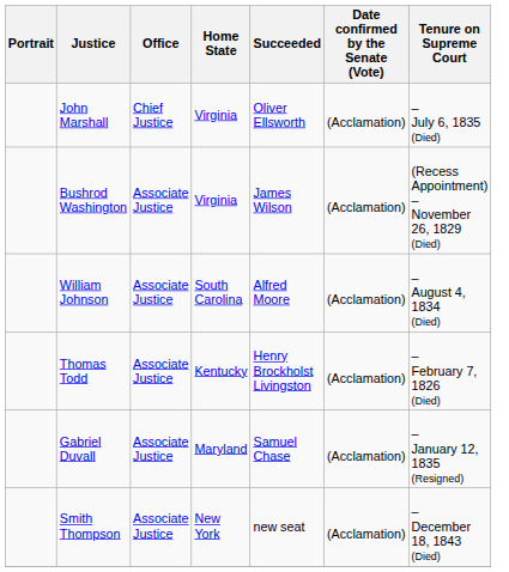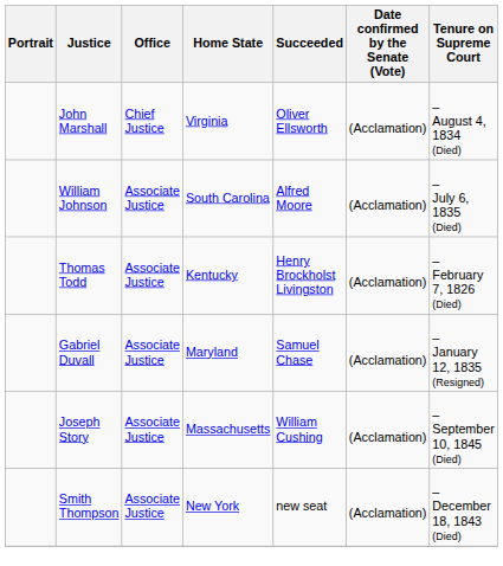 <table class="wikitable sortable">
 <tr>
 <th scope="col" style="width: 10px;">Portrait</th>
 <th scope="col" style="width: 10px;">Justice</th>
 <th scope="col" style="width: 10px;">Office</th>
 <th scope="col" style="width: 10px;">Home State</th>
 <th scope="col" style="width: 10px;">Succeeded</th>
 <th scope="col" style="width: 10px;">Date confirmed by the Senate<br>(Vote)</th>
 <th scope="col" style="width: 10px;">Tenure on Supreme Court</th>
 </tr>
 <tr>
 <td></td>
 <td><a href='#'>John Marshall</a></td>
 <td><a href='#'>Chief Justice</a></td>
 <td><a href='#'>Virginia</a></td>
 <td><a href='#'>Oliver Ellsworth</a></td>
 <td><br>(Acclamation)</td>
-<td><br>–<br>July 6, 1835<br><small>(Died)</small></td>
-</tr>
-<tr>
-<td></td>
-<td><a href='#'>Bushrod Washington</a></td>
-<td><a href='#'>Associate Justice</a></td>
-<td><a href='#'>Virginia</a></td>
-<td><a href='#'>James Wilson</a></td>
-<td><br>(Acclamation)</td>
-<td><br>(Recess Appointment)<br>–<br>November 26, 1829<br><small>(Died)</small></td>
+<td><br>–<br>August 4, 1834<br><small>(Died)</small></td>
 </tr>
 <tr>
 <td></td>
 <td><a href='#'>William Johnson</a></td>
 <td><a href='#'>Associate Justice</a></td>
 <td><a href='#'>South Carolina</a></td>
 <td><a href='#'>Alfred Moore</a></td>
 <td><br>(Acclamation)</td>
-<td><br>–<br>August 4, 1834<br><small>(Died)</small></td>
+<td><br>–<br>July 6, 1835<br><small>(Died)</small></td>
 </tr>
 <tr>
 <td></td>
 <td><a href='#'>Thomas Todd</a></td>
 <td><a href='#'>Associate Justice</a></td>
 <td><a href='#'>Kentucky</a></td>
 <td><a href='#'>Henry Brockholst Livingston</a></td>
 <td><br>(Acclamation)</td>
 <td><br>–<br>February 7, 1826<br><small>(Died)</small></td>
 </tr>
 <tr>
 <td></td>
 <td><a href='#'>Gabriel Duvall</a><br></td>
 <td><a href='#'>Associate Justice</a></td>
 <td><a href='#'>Maryland</a></td>
 <td><a href='#'>Samuel Chase</a></td>
 <td><br>(Acclamation)</td>
 <td><br>–<br>January 12, 1835<br><small>(Resigned)</small></td>
 </tr>
 <tr>
 <td></td>
+<td><a href='#'>Joseph Story</a><br></td>
+<td><a href='#'>Associate Justice</a></td>
+<td><a href='#'>Massachusetts</a></td>
+<td><a href='#'>William Cushing</a></td>
+<td><br>(Acclamation)</td>
+<td><br>–<br>September 10, 1845<br><small>(Died)</small></td>
+</tr>
+<tr>
+<td></td>
 <td><a href='#'>Smith Thompson</a></td>
 <td><a href='#'>Associate Justice</a></td>
 <td><a href='#'>New York</a></td>
 <td>new seat</td>
 <td><br>(Acclamation)</td>
 <td><br>–<br>December 18, 1843<br><small>(Died)</small></td>
 </tr>
 <tr>
 </tr>
 </table>
